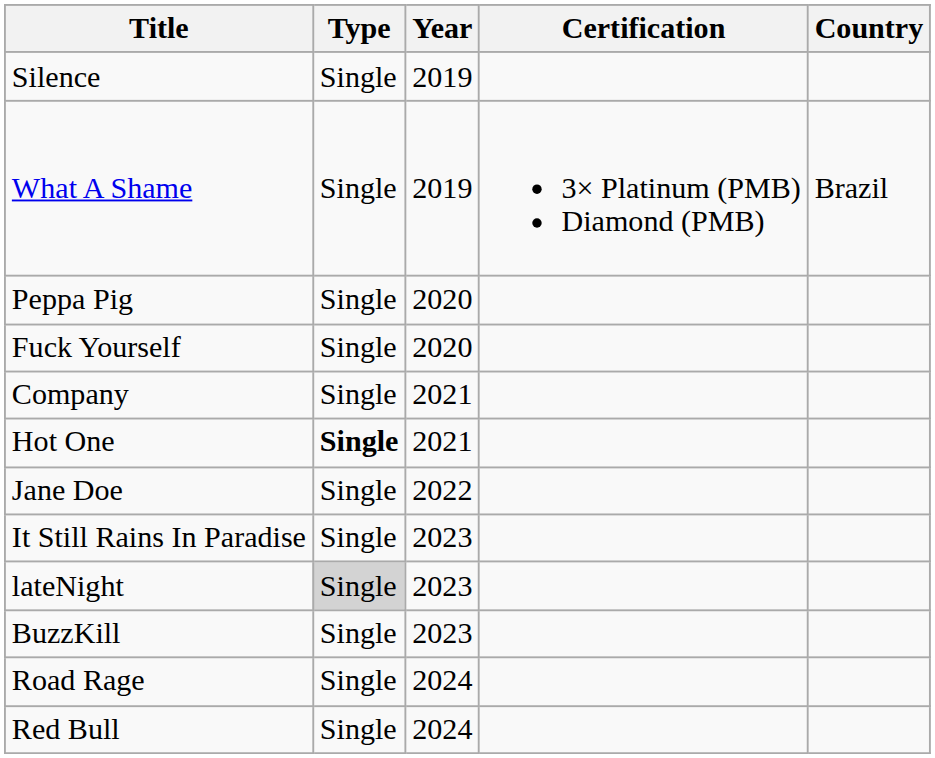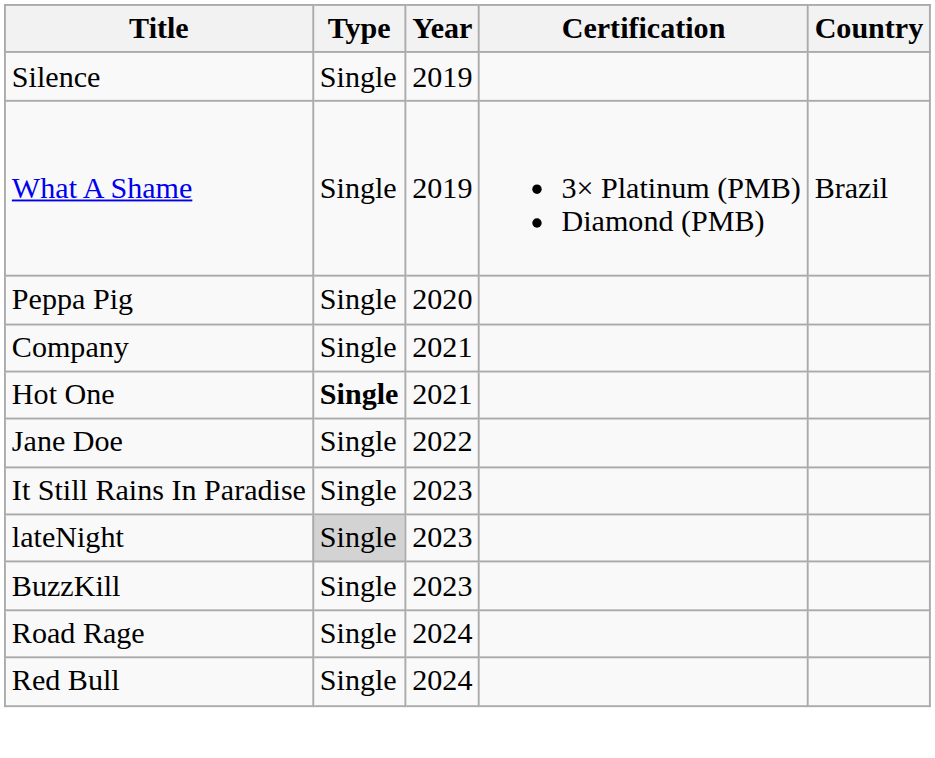 <table class="wikitable">
 <tr>
 <th>Title</th>
 <th>Type</th>
 <th>Year</th>
 <th>Certification</th>
 <th>Country</th>
 </tr>
 <tr>
 <td>Silence</td>
 <td>Single</td>
 <td>2019</td>
 <td></td>
 <td></td>
 </tr>
 <tr>
 <td><a href='#'>What A Shame</a></td>
 <td>Single</td>
 <td>2019</td>
 <td><br><ul><li>3× Platinum (PMB)</li><li>Diamond (PMB)</li></ul></td>
 <td>Brazil</td>
 </tr>
 <tr>
 <td>Peppa Pig</td>
-<td>Single</td>
-<td>2020</td>
-<td></td>
-<td></td>
-</tr>
-<tr>
-<td>Fuck Yourself</td>
 <td>Single</td>
 <td>2020</td>
 <td></td>
 <td></td>
 </tr>
 <tr>
 <td>Company</td>
 <td>Single</td>
 <td>2021</td>
 <td></td>
 <td></td>
 </tr>
 <tr>
 <td>Hot One</td>
 <td><strong>Single</strong></td>
 <td>2021</td>
 <td></td>
 <td></td>
 </tr>
 <tr>
 <td>Jane Doe</td>
 <td>Single</td>
 <td>2022</td>
 <td></td>
 <td></td>
 </tr>
 <tr>
 <td>It Still Rains In Paradise</td>
 <td>Single</td>
 <td>2023</td>
 <td></td>
 <td></td>
 </tr>
 <tr>
 <td>lateNight</td>
 <td style="background: lightgrey;">Single</td>
 <td>2023</td>
 <td></td>
 <td></td>
 </tr>
 <tr>
 <td>BuzzKill</td>
 <td>Single</td>
 <td>2023</td>
 <td></td>
 <td></td>
 </tr>
 <tr>
 <td>Road Rage</td>
 <td>Single</td>
 <td>2024</td>
 <td></td>
 <td></td>
 </tr>
 <tr>
 <td>Red Bull</td>
 <td>Single</td>
 <td>2024</td>
 <td></td>
 <td></td>
 </tr>
 </table>
